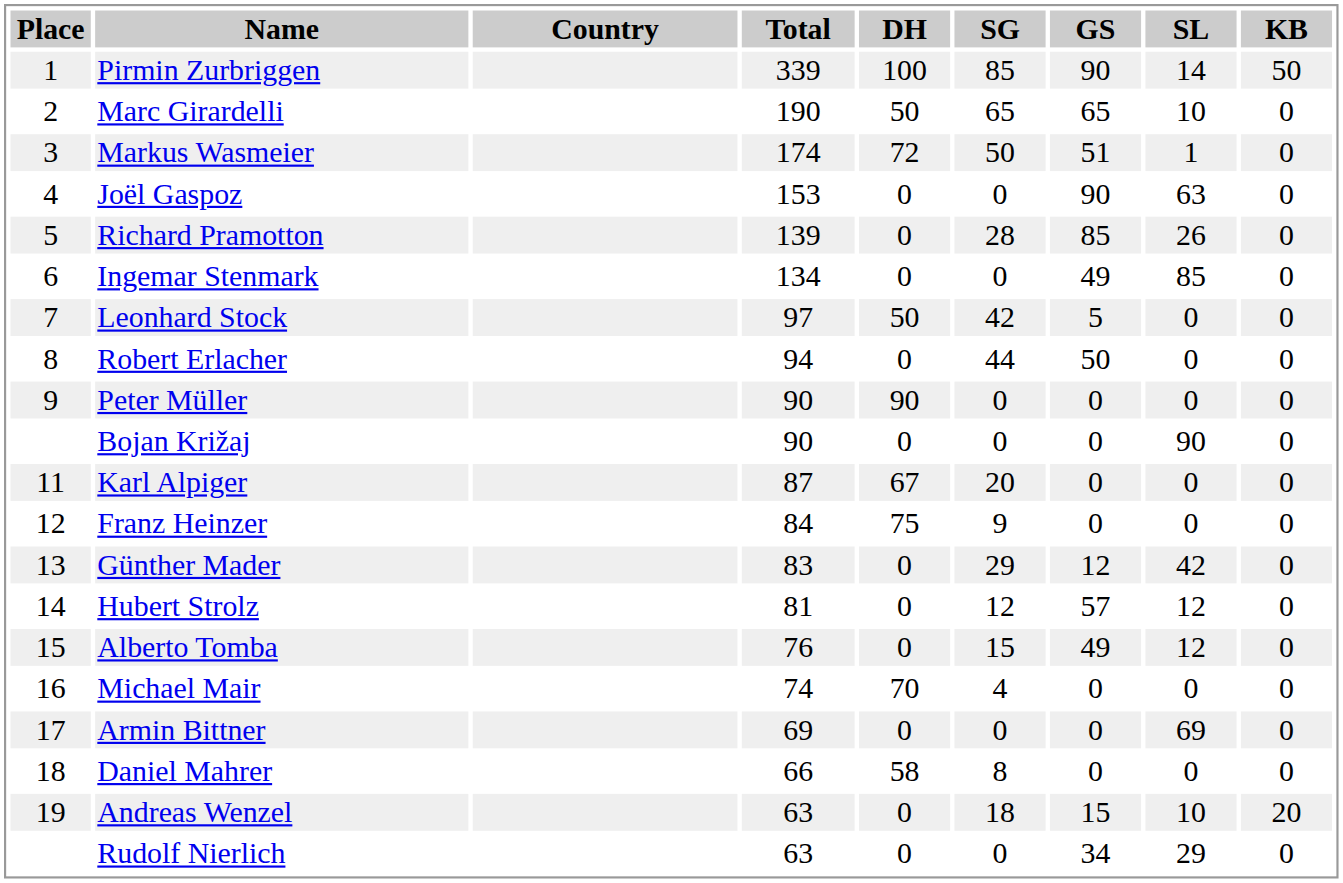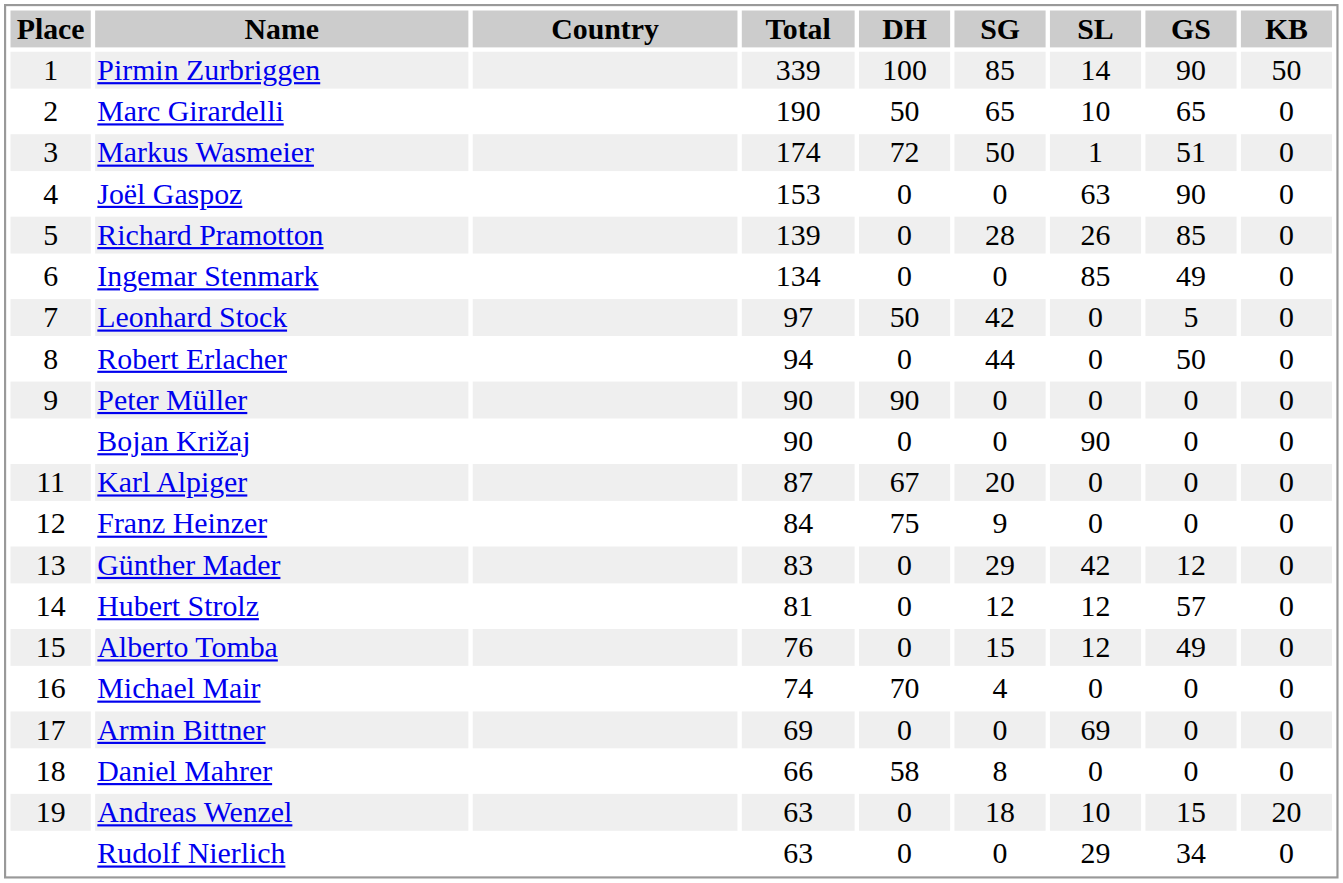 <table border="0" style="border: 1px solid #999; background-color:#FFFFFF; text-align:center; font-size:86%; line-height:15px;">
 <tr align="center" bgcolor="#CCCCCC">
 <th width=35>Place</th>
 <th width=170>Name</th>
 <th width=120>Country</th>
 <th width=50>Total</th>
 <th width=40>DH</th>
 <th width=40>SG</th>
+<th width=40>SL</th>
 <th width=40>GS</th>
-<th width=40>SL</th>
 <th width=40>KB</th>
 </tr>
 <tr bgcolor="#EFEFEF">
 <td>1</td>
 <td align="left"><a href='#'>Pirmin Zurbriggen</a></td>
 <td align="left"></td>
 <td>339</td>
 <td>100</td>
 <td>85</td>
+<td>14</td>
 <td>90</td>
-<td>14</td>
 <td>50</td>
 </tr>
 <tr>
 <td>2</td>
 <td align="left"><a href='#'>Marc Girardelli</a></td>
 <td align="left"></td>
 <td>190</td>
 <td>50</td>
 <td>65</td>
+<td>10</td>
 <td>65</td>
-<td>10</td>
 <td>0</td>
 </tr>
 <tr bgcolor="#EFEFEF">
 <td>3</td>
 <td align="left"><a href='#'>Markus Wasmeier</a></td>
 <td align="left"></td>
 <td>174</td>
 <td>72</td>
 <td>50</td>
+<td>1</td>
 <td>51</td>
-<td>1</td>
 <td>0</td>
 </tr>
 <tr>
 <td>4</td>
 <td align="left"><a href='#'>Joël Gaspoz</a></td>
 <td align="left"></td>
 <td>153</td>
 <td>0</td>
 <td>0</td>
+<td>63</td>
 <td>90</td>
-<td>63</td>
 <td>0</td>
 </tr>
 <tr bgcolor="#EFEFEF">
 <td>5</td>
 <td align="left"><a href='#'>Richard Pramotton</a></td>
 <td align="left"></td>
 <td>139</td>
 <td>0</td>
 <td>28</td>
+<td>26</td>
 <td>85</td>
-<td>26</td>
 <td>0</td>
 </tr>
 <tr>
 <td>6</td>
 <td align="left"><a href='#'>Ingemar Stenmark</a></td>
 <td align="left"></td>
 <td>134</td>
 <td>0</td>
 <td>0</td>
+<td>85</td>
 <td>49</td>
-<td>85</td>
 <td>0</td>
 </tr>
 <tr bgcolor="#EFEFEF">
 <td>7</td>
 <td align="left"><a href='#'>Leonhard Stock</a></td>
 <td align="left"></td>
 <td>97</td>
 <td>50</td>
 <td>42</td>
+<td>0</td>
 <td>5</td>
-<td>0</td>
 <td>0</td>
 </tr>
 <tr>
 <td>8</td>
 <td align="left"><a href='#'>Robert Erlacher</a></td>
 <td align="left"></td>
 <td>94</td>
 <td>0</td>
 <td>44</td>
+<td>0</td>
 <td>50</td>
-<td>0</td>
 <td>0</td>
 </tr>
 <tr bgcolor="#EFEFEF">
 <td>9</td>
 <td align="left"><a href='#'>Peter Müller</a></td>
 <td align="left"></td>
 <td>90</td>
 <td>90</td>
 <td>0</td>
 <td>0</td>
 <td>0</td>
 <td>0</td>
 </tr>
 <tr>
 <td></td>
 <td align="left"><a href='#'>Bojan Križaj</a></td>
 <td align="left"></td>
 <td>90</td>
 <td>0</td>
 <td>0</td>
+<td>90</td>
 <td>0</td>
-<td>90</td>
 <td>0</td>
 </tr>
 <tr bgcolor="#EFEFEF">
 <td>11</td>
 <td align="left"><a href='#'>Karl Alpiger</a></td>
 <td align="left"></td>
 <td>87</td>
 <td>67</td>
 <td>20</td>
 <td>0</td>
 <td>0</td>
 <td>0</td>
 </tr>
 <tr>
 <td>12</td>
 <td align="left"><a href='#'>Franz Heinzer</a></td>
 <td align="left"></td>
 <td>84</td>
 <td>75</td>
 <td>9</td>
 <td>0</td>
 <td>0</td>
 <td>0</td>
 </tr>
 <tr bgcolor="#EFEFEF">
 <td>13</td>
 <td align="left"><a href='#'>Günther Mader</a></td>
 <td align="left"></td>
 <td>83</td>
 <td>0</td>
 <td>29</td>
+<td>42</td>
 <td>12</td>
-<td>42</td>
 <td>0</td>
 </tr>
 <tr>
 <td>14</td>
 <td align="left"><a href='#'>Hubert Strolz</a></td>
 <td align="left"></td>
 <td>81</td>
 <td>0</td>
 <td>12</td>
+<td>12</td>
 <td>57</td>
-<td>12</td>
 <td>0</td>
 </tr>
 <tr bgcolor="#EFEFEF">
 <td>15</td>
 <td align="left"><a href='#'>Alberto Tomba</a></td>
 <td align="left"></td>
 <td>76</td>
 <td>0</td>
 <td>15</td>
+<td>12</td>
 <td>49</td>
-<td>12</td>
 <td>0</td>
 </tr>
 <tr>
 <td>16</td>
 <td align="left"><a href='#'>Michael Mair</a></td>
 <td align="left"></td>
 <td>74</td>
 <td>70</td>
 <td>4</td>
 <td>0</td>
 <td>0</td>
 <td>0</td>
 </tr>
 <tr bgcolor="#EFEFEF">
 <td>17</td>
 <td align="left"><a href='#'>Armin Bittner</a></td>
 <td align="left"></td>
 <td>69</td>
 <td>0</td>
 <td>0</td>
+<td>69</td>
 <td>0</td>
-<td>69</td>
 <td>0</td>
 </tr>
 <tr>
 <td>18</td>
 <td align="left"><a href='#'>Daniel Mahrer</a></td>
 <td align="left"></td>
 <td>66</td>
 <td>58</td>
 <td>8</td>
 <td>0</td>
 <td>0</td>
 <td>0</td>
 </tr>
 <tr bgcolor="#EFEFEF">
 <td>19</td>
 <td align="left"><a href='#'>Andreas Wenzel</a></td>
 <td align="left"></td>
 <td>63</td>
 <td>0</td>
 <td>18</td>
+<td>10</td>
 <td>15</td>
-<td>10</td>
 <td>20</td>
 </tr>
 <tr>
 <td></td>
 <td align="left"><a href='#'>Rudolf Nierlich</a></td>
 <td align="left"></td>
 <td>63</td>
 <td>0</td>
 <td>0</td>
+<td>29</td>
 <td>34</td>
-<td>29</td>
 <td>0</td>
 </tr>
 </table>
